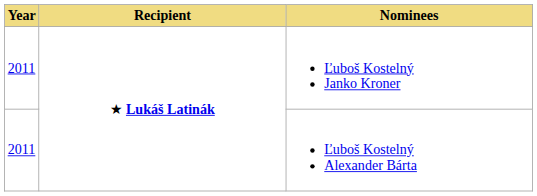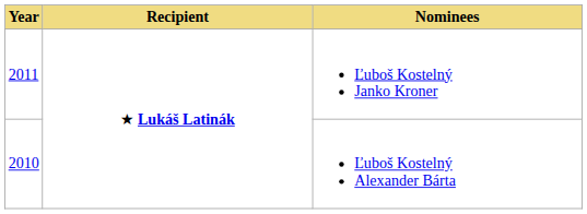 <table class=wikitable sortable style="background:white">
 <tr>
 <th style=background:#F0DC82>Year</th>
 <th style=background:#F0DC82 width=273>Recipient</th>
 <th style=background:#F0DC82 width=273>Nominees</th>
 </tr>
 <tr>
 <td><a href='#'>2011</a></td>
 <td align=center rowspan=2>★ <strong><a href='#'>Lukáš Latinák</a></strong> <br></td>
 <td><br><ul><li><a href='#'>Ľuboš Kostelný</a></li><li><a href='#'>Janko Kroner</a></li></ul></td>
 </tr>
 <tr>
-<td><a href='#'>2011</a></td>
+<td><a href='#'>2010</a></td>
 <td><br><ul><li><a href='#'>Ľuboš Kostelný</a></li><li><a href='#'>Alexander Bárta</a></li></ul></td>
 </tr>
 </table>
